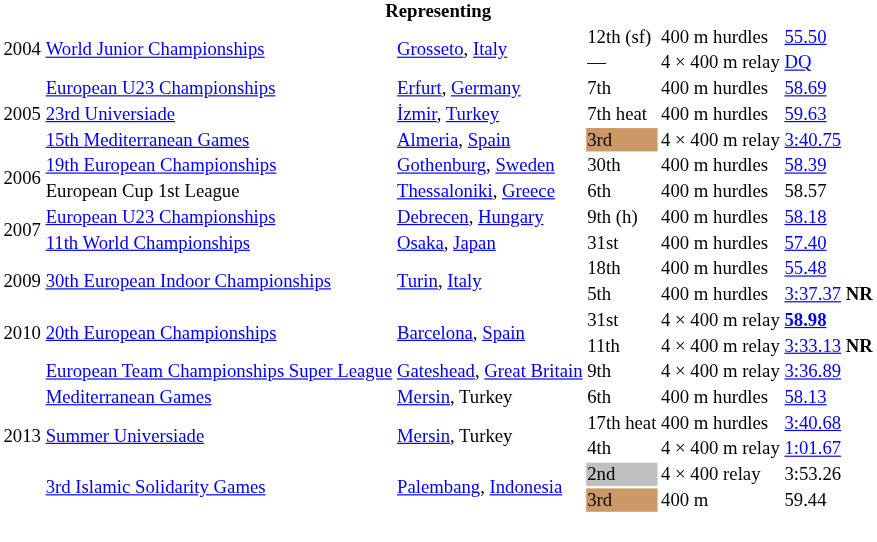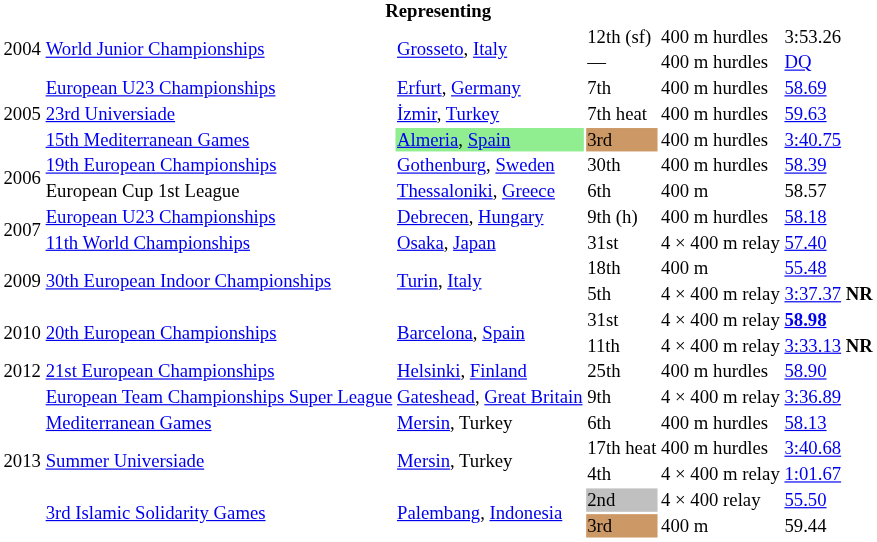 <table>
 <tr>
 <th colspan="6">Representing </th>
 </tr>
 <tr>
 <td rowspan=2>2004</td>
 <td rowspan=2><a href='#'>World Junior Championships</a></td>
 <td rowspan=2><a href='#'>Grosseto</a>, <a href='#'>Italy</a></td>
 <td>12th (sf)</td>
 <td>400 m hurdles</td>
-<td><a href='#'>55.50</a></td>
+<td>3:53.26</td>
 </tr>
 <tr>
 <td>—</td>
-<td>4 × 400 m relay</td>
+<td>400 m hurdles</td>
 <td><a href='#'>DQ</a></td>
 </tr>
 <tr>
 <td rowspan=3>2005</td>
 <td><a href='#'>European U23 Championships</a></td>
 <td><a href='#'>Erfurt</a>, <a href='#'>Germany</a></td>
 <td>7th</td>
 <td>400 m hurdles</td>
 <td><a href='#'>58.69</a></td>
 </tr>
 <tr>
 <td><a href='#'>23rd Universiade</a></td>
 <td><a href='#'>İzmir</a>, <a href='#'>Turkey</a></td>
 <td>7th heat</td>
 <td>400 m hurdles</td>
 <td><a href='#'>59.63</a></td>
 </tr>
 <tr>
 <td><a href='#'>15th Mediterranean Games</a></td>
-<td><a href='#'>Almeria</a>, <a href='#'>Spain</a></td>
+<td style="background: lightgreen;"><a href='#'>Almeria</a>, <a href='#'>Spain</a></td>
 <td bgcolor=cc9966>3rd</td>
-<td>4 × 400 m relay</td>
+<td>400 m hurdles</td>
 <td><a href='#'>3:40.75</a></td>
 </tr>
 <tr>
 <td rowspan=2>2006</td>
 <td><a href='#'>19th European Championships</a></td>
 <td><a href='#'>Gothenburg</a>, <a href='#'>Sweden</a></td>
 <td>30th</td>
 <td>400 m hurdles</td>
 <td><a href='#'>58.39</a></td>
 </tr>
 <tr>
 <td>European Cup 1st League</td>
 <td><a href='#'>Thessaloniki</a>, <a href='#'>Greece</a></td>
 <td>6th</td>
-<td>400 m hurdles</td>
+<td>400 m</td>
 <td>58.57</td>
 </tr>
 <tr>
 <td rowspan=2>2007</td>
 <td><a href='#'>European U23 Championships</a></td>
 <td><a href='#'>Debrecen</a>, <a href='#'>Hungary</a></td>
 <td>9th (h)</td>
 <td>400 m hurdles</td>
 <td><a href='#'>58.18</a></td>
 </tr>
 <tr>
 <td><a href='#'>11th World Championships</a></td>
 <td><a href='#'>Osaka</a>, <a href='#'>Japan</a></td>
 <td>31st</td>
-<td>400 m hurdles</td>
+<td>4 × 400 m relay</td>
 <td><a href='#'>57.40</a></td>
 </tr>
 <tr>
 <td rowspan=2>2009</td>
 <td rowspan=2><a href='#'>30th European Indoor Championships</a></td>
 <td rowspan=2><a href='#'>Turin</a>, <a href='#'>Italy</a></td>
 <td>18th</td>
-<td>400 m hurdles</td>
+<td>400 m</td>
 <td><a href='#'>55.48</a></td>
 </tr>
 <tr>
 <td>5th</td>
-<td>400 m hurdles</td>
+<td>4 × 400 m relay</td>
 <td><a href='#'>3:37.37</a> <strong>NR</strong></td>
 </tr>
 <tr>
 <td rowspan=2>2010</td>
 <td rowspan=2><a href='#'>20th European Championships</a></td>
 <td rowspan=2><a href='#'>Barcelona</a>, <a href='#'>Spain</a></td>
 <td>31st</td>
 <td>4 × 400 m relay</td>
 <td><strong><a href='#'>58.98</a></strong></td>
 </tr>
 <tr>
 <td>11th</td>
 <td>4 × 400 m relay</td>
 <td><a href='#'>3:33.13</a> <strong>NR</strong></td>
+</tr>
+<tr>
+<td>2012</td>
+<td><a href='#'>21st European Championships</a></td>
+<td><a href='#'>Helsinki</a>, <a href='#'>Finland</a></td>
+<td>25th</td>
+<td>400 m hurdles</td>
+<td><a href='#'>58.90</a></td>
 </tr>
 <tr>
 <td rowspan=6>2013</td>
 <td><a href='#'>European Team Championships Super League</a></td>
 <td><a href='#'>Gateshead</a>, <a href='#'>Great Britain</a></td>
 <td>9th</td>
 <td>4 × 400 m relay</td>
 <td><a href='#'>3:36.89</a></td>
 </tr>
 <tr>
 <td><a href='#'>Mediterranean Games</a></td>
 <td><a href='#'>Mersin</a>, Turkey</td>
 <td>6th</td>
 <td>400 m hurdles</td>
 <td><a href='#'>58.13</a></td>
 </tr>
 <tr>
 <td rowspan=2><a href='#'>Summer Universiade</a></td>
 <td rowspan=2><a href='#'>Mersin</a>, Turkey</td>
 <td>17th heat</td>
 <td>400 m hurdles</td>
 <td><a href='#'>3:40.68</a></td>
 </tr>
 <tr>
 <td>4th</td>
 <td>4 × 400 m relay</td>
 <td><a href='#'>1:01.67</a></td>
 </tr>
 <tr>
 <td rowspan=2><a href='#'>3rd Islamic Solidarity Games</a></td>
 <td rowspan=2><a href='#'>Palembang</a>, <a href='#'>Indonesia</a></td>
 <td bgcolor=silver>2nd</td>
 <td>4 × 400 relay</td>
-<td>3:53.26</td>
+<td><a href='#'>55.50</a></td>
 </tr>
 <tr>
 <td bgcolor=cc9966>3rd</td>
 <td>400 m</td>
 <td>59.44</td>
 </tr>
 </table>
